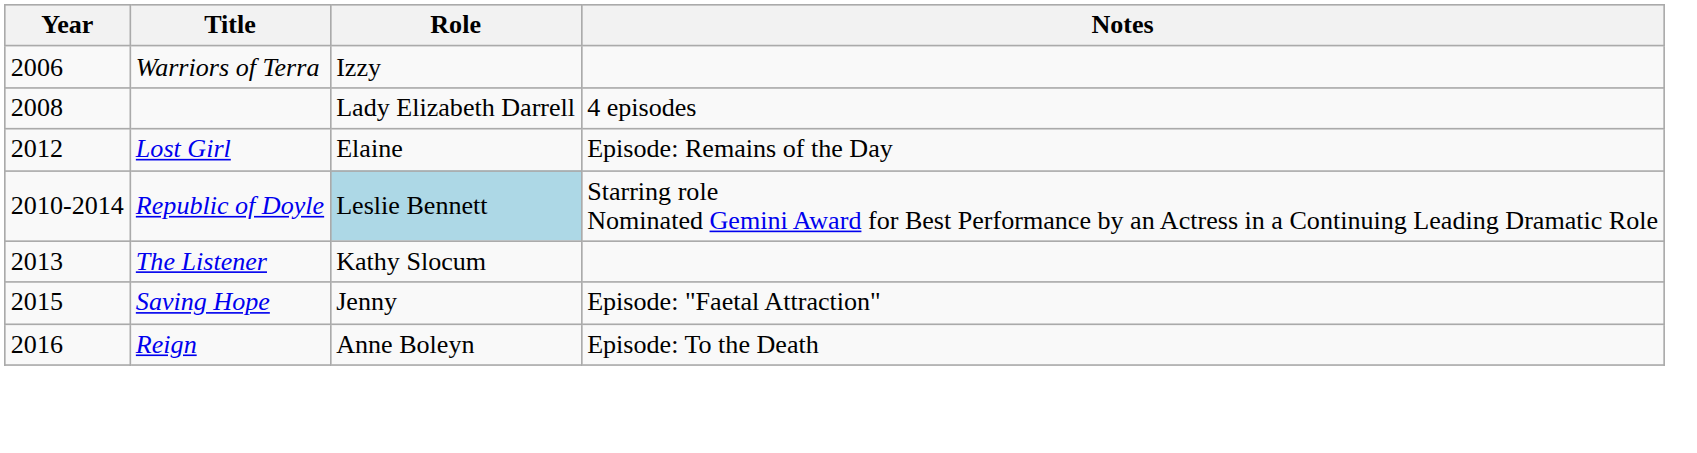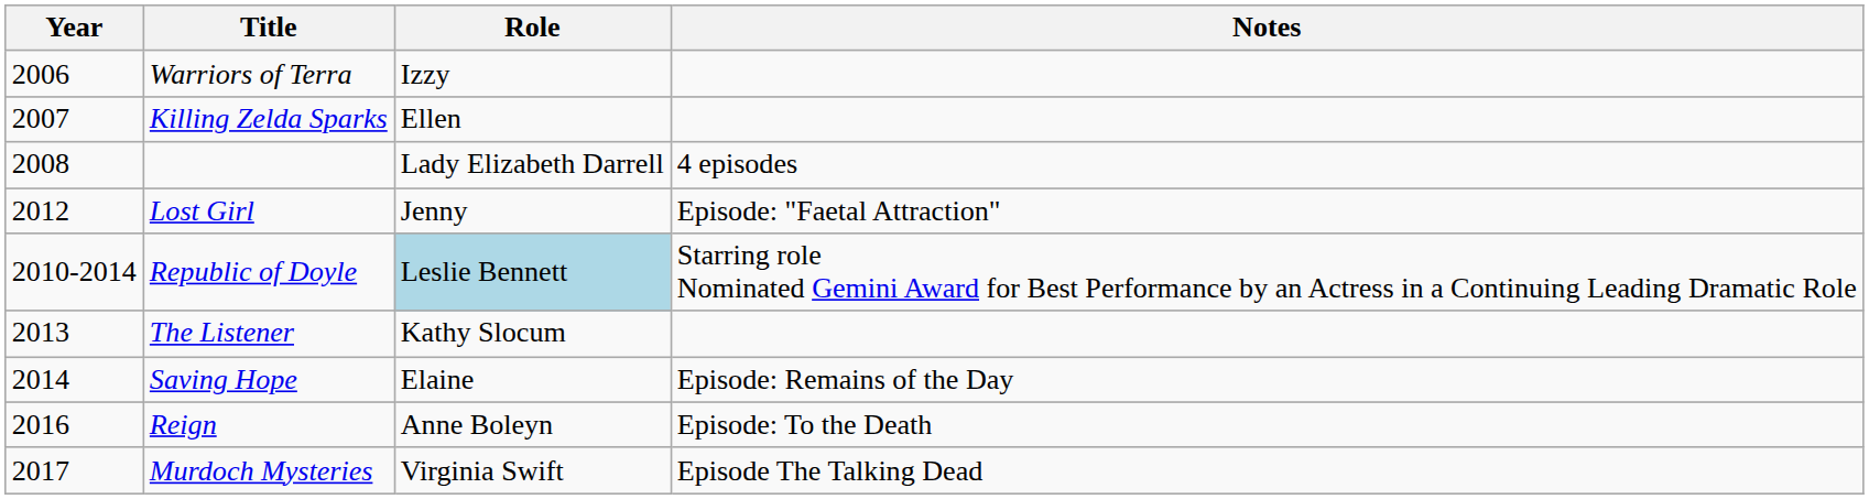 <table class="wikitable sortable">
 <tr>
 <th>Year</th>
 <th>Title</th>
 <th>Role</th>
 <th class="unsortable">Notes</th>
 </tr>
 <tr>
 <td>2006</td>
 <td><em>Warriors of Terra</em></td>
 <td>Izzy</td>
 <td></td>
 </tr>
 <tr>
+<td>2007</td>
+<td><em><a href='#'>Killing Zelda Sparks</a></em></td>
+<td>Ellen</td>
+<td></td>
+</tr>
+<tr>
 <td>2008</td>
 <td><em></em></td>
 <td>Lady Elizabeth Darrell</td>
 <td>4 episodes</td>
 </tr>
 <tr>
 <td>2012</td>
 <td><em><a href='#'>Lost Girl</a></em></td>
-<td>Elaine</td>
-<td>Episode: Remains of the Day</td>
+<td>Jenny</td>
+<td>Episode: "Faetal Attraction"</td>
 </tr>
 <tr>
 <td>2010-2014</td>
 <td><em><a href='#'>Republic of Doyle</a></em></td>
 <td style="background: lightblue;">Leslie Bennett</td>
 <td>Starring role<br>Nominated  <a href='#'>Gemini Award</a> for Best Performance by an Actress in a Continuing Leading Dramatic Role</td>
 </tr>
 <tr>
 <td>2013</td>
 <td data-sort-value="Listener, The"><em><a href='#'>The Listener</a></em></td>
 <td>Kathy Slocum</td>
 <td></td>
 </tr>
 <tr>
-<td>2015</td>
+<td>2014</td>
 <td><em><a href='#'>Saving Hope</a></em></td>
-<td>Jenny</td>
-<td>Episode: "Faetal Attraction"</td>
+<td>Elaine</td>
+<td>Episode: Remains of the Day</td>
 </tr>
 <tr>
 <td>2016</td>
 <td><em><a href='#'>Reign</a></em></td>
 <td>Anne Boleyn</td>
 <td>Episode: To the Death</td>
 </tr>
+<tr>
+<td>2017</td>
+<td><em><a href='#'>Murdoch Mysteries</a></em></td>
+<td>Virginia Swift</td>
+<td>Episode The Talking Dead</td>
+</tr>
 </table>
